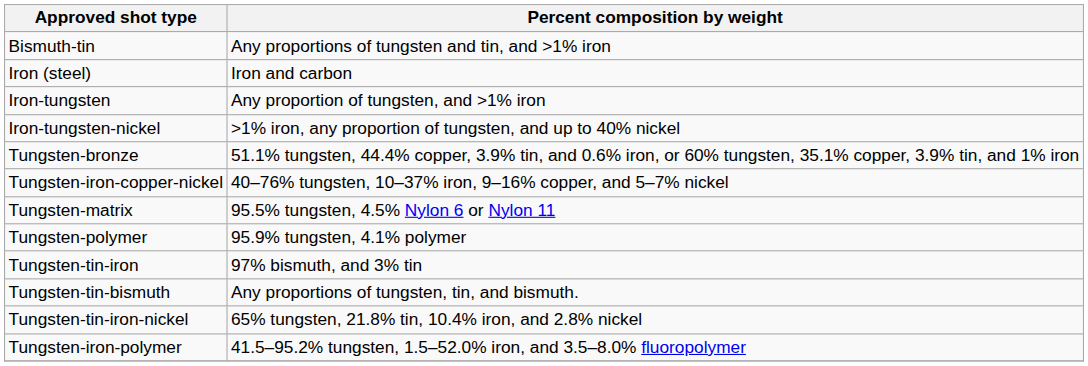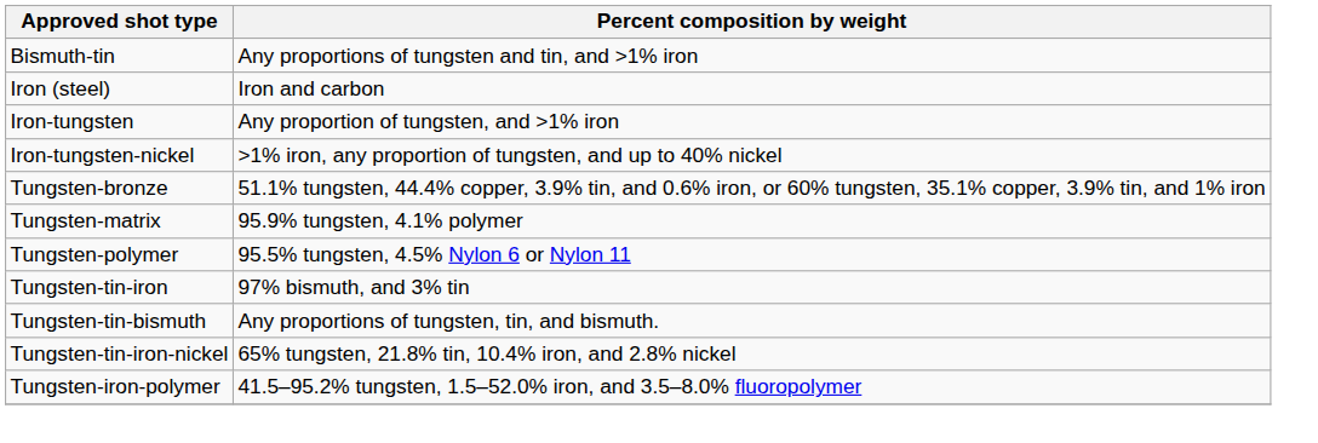 <table class="wikitable">
 <tr>
 <th>Approved shot type</th>
 <th>Percent composition by weight</th>
 </tr>
 <tr>
 <td>Bismuth-tin</td>
 <td>Any proportions of tungsten and tin, and >1% iron</td>
 </tr>
 <tr>
 <td>Iron (steel)</td>
 <td>Iron and carbon</td>
 </tr>
 <tr>
 <td>Iron-tungsten</td>
 <td>Any proportion of tungsten, and >1% iron</td>
 </tr>
 <tr>
 <td>Iron-tungsten-nickel</td>
 <td>>1% iron, any proportion of tungsten, and up to 40% nickel</td>
 </tr>
 <tr>
 <td>Tungsten-bronze</td>
 <td>51.1% tungsten, 44.4% copper, 3.9% tin, and 0.6% iron, or 60% tungsten, 35.1% copper, 3.9% tin, and 1% iron</td>
 </tr>
 <tr>
-<td>Tungsten-iron-copper-nickel</td>
-<td>40–76% tungsten, 10–37% iron, 9–16% copper, and 5–7% nickel</td>
-</tr>
-<tr>
 <td>Tungsten-matrix</td>
-<td>95.5% tungsten, 4.5% <a href='#'>Nylon 6</a> or <a href='#'>Nylon 11</a></td>
+<td>95.9% tungsten, 4.1% polymer</td>
 </tr>
 <tr>
 <td>Tungsten-polymer</td>
-<td>95.9% tungsten, 4.1% polymer</td>
+<td>95.5% tungsten, 4.5% <a href='#'>Nylon 6</a> or <a href='#'>Nylon 11</a></td>
 </tr>
 <tr>
 <td>Tungsten-tin-iron</td>
 <td>97% bismuth, and 3% tin</td>
 </tr>
 <tr>
 <td>Tungsten-tin-bismuth</td>
 <td>Any proportions of tungsten, tin, and bismuth.</td>
 </tr>
 <tr>
 <td>Tungsten-tin-iron-nickel</td>
 <td>65% tungsten, 21.8% tin, 10.4% iron, and 2.8% nickel</td>
 </tr>
 <tr>
 <td>Tungsten-iron-polymer</td>
 <td>41.5–95.2% tungsten, 1.5–52.0% iron, and 3.5–8.0% <a href='#'>fluoropolymer</a></td>
 </tr>
 <tr>
 </tr>
 </table>
